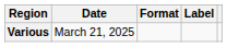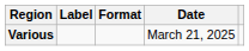 <table class="wikitable plainrowheaders">
 <tr>
 <th scope="col">Region</th>
+<th scope="col">Label</th>
+<th scope="col">Format</th>
 <th scope="col">Date</th>
-<th scope="col">Format</th>
-<th scope="col">Label</th>
 <th scope="col"></th>
 </tr>
 <tr>
 <th scope="row">Various</th>
-<td>March 21, 2025</td>
 <td></td>
 <td></td>
+<td>March 21, 2025</td>
 <td style="text-align:center"></td>
 </tr>
 </table>
